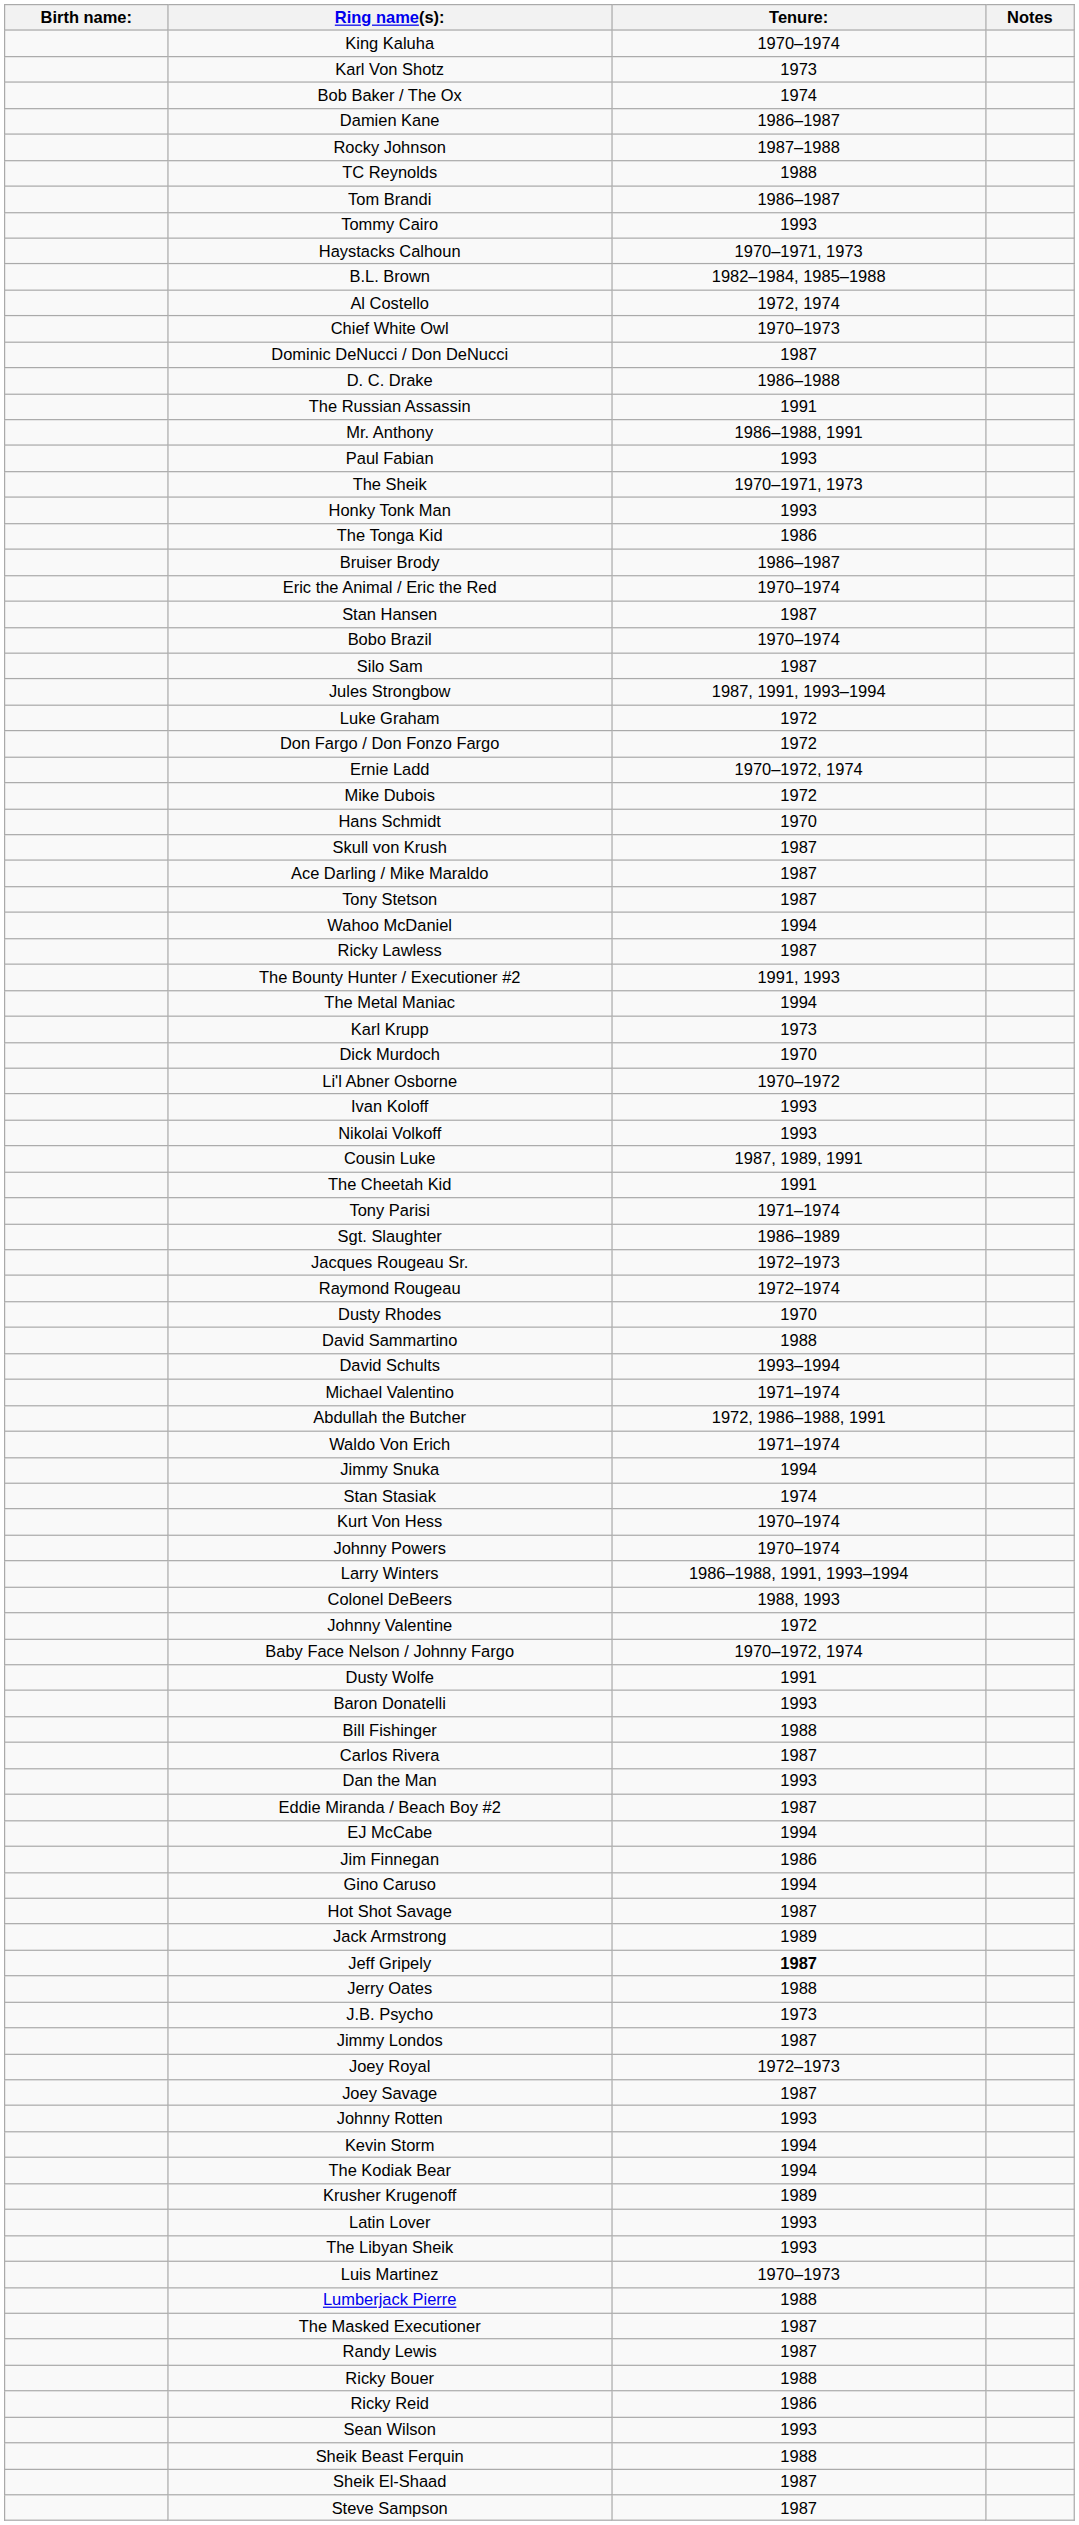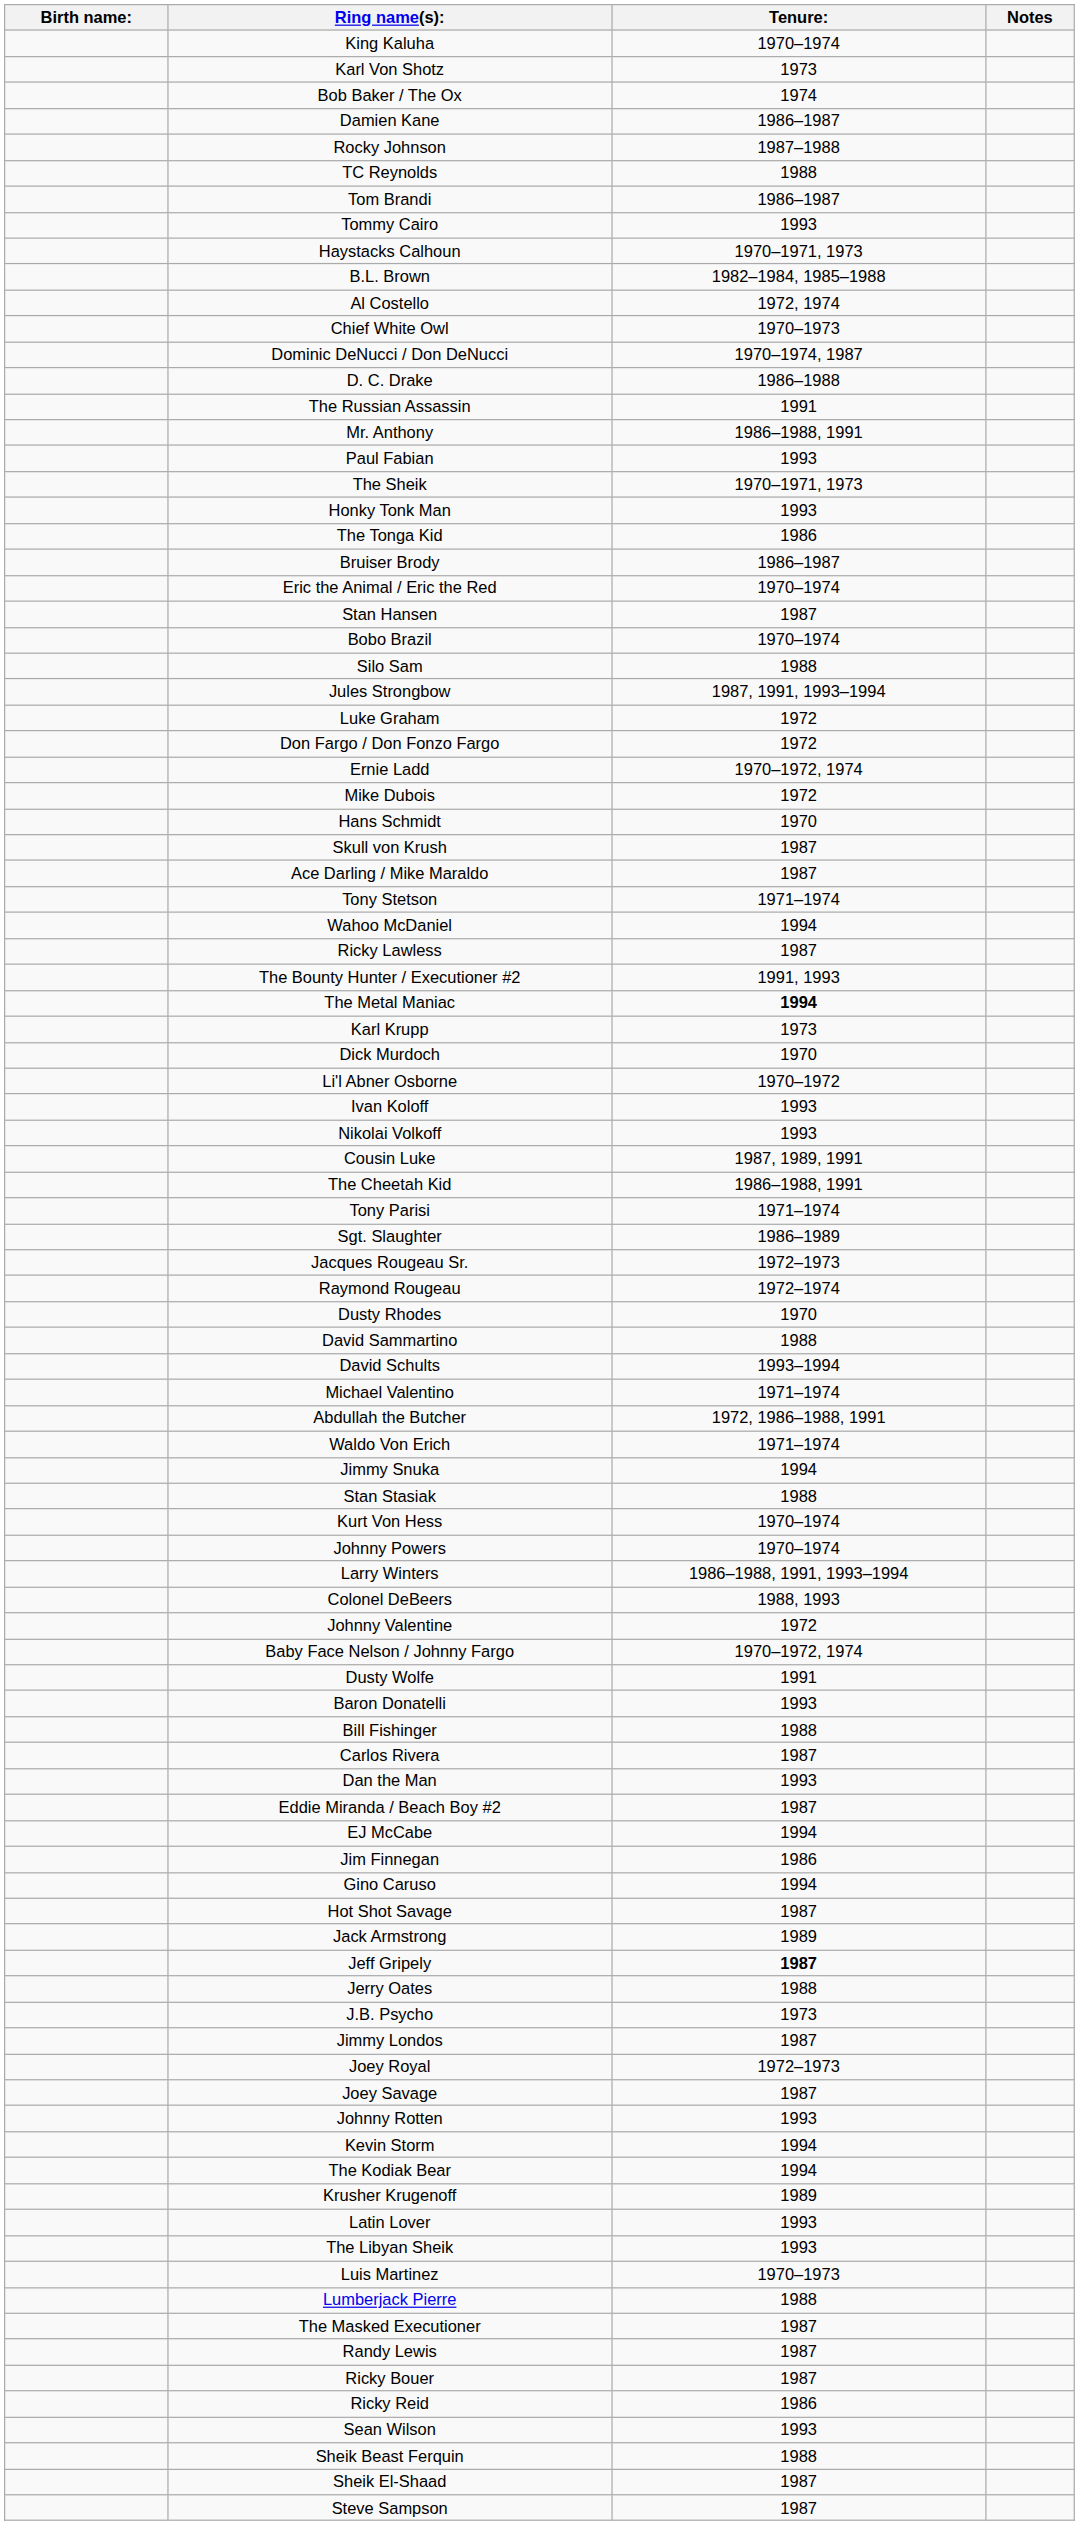 <table class="pretty sortable wikitable" style="font-size:85%; text-align:center; width:70%;">
 <tr>
 <th>Birth name:</th>
 <th><a href='#'>Ring name</a>(s):</th>
 <th>Tenure:</th>
 <th>Notes</th>
 </tr>
 <tr>
 <td></td>
 <td>King Kaluha</td>
 <td sort>1970–1974</td>
 <td></td>
 </tr>
 <tr>
 <td></td>
 <td>Karl Von Shotz</td>
 <td sort>1973</td>
 <td></td>
 </tr>
 <tr>
 <td> </td>
 <td>Bob Baker / The Ox</td>
 <td sort>1974</td>
 <td></td>
 </tr>
 <tr>
 <td></td>
 <td>Damien Kane</td>
 <td sort>1986–1987</td>
 <td></td>
 </tr>
 <tr>
 <td> </td>
 <td>Rocky Johnson</td>
 <td sort>1987–1988</td>
 <td></td>
 </tr>
 <tr>
 <td></td>
 <td>TC Reynolds</td>
 <td sort>1988</td>
 <td></td>
 </tr>
 <tr>
 <td></td>
 <td>Tom Brandi</td>
 <td sort>1986–1987</td>
 <td></td>
 </tr>
 <tr>
 <td></td>
 <td>Tommy Cairo</td>
 <td sort>1993</td>
 <td></td>
 </tr>
 <tr>
 <td> </td>
 <td>Haystacks Calhoun</td>
 <td sort>1970–1971, 1973</td>
 <td></td>
 </tr>
 <tr>
 <td> </td>
 <td>B.L. Brown</td>
 <td sort>1982–1984, 1985–1988</td>
 <td></td>
 </tr>
 <tr>
 <td> </td>
 <td>Al Costello</td>
 <td sort>1972, 1974</td>
 <td></td>
 </tr>
 <tr>
 <td> </td>
 <td>Chief White Owl</td>
 <td sort>1970–1973</td>
 <td></td>
 </tr>
 <tr>
 <td> </td>
 <td>Dominic DeNucci / Don DeNucci</td>
-<td sort>1987</td>
+<td sort>1970–1974, 1987</td>
 <td></td>
 </tr>
 <tr>
 <td></td>
 <td>D. C. Drake</td>
 <td sort>1986–1988</td>
 <td></td>
 </tr>
 <tr>
 <td> </td>
 <td>The Russian Assassin</td>
 <td sort>1991</td>
 <td></td>
 </tr>
 <tr>
 <td></td>
 <td>Mr. Anthony</td>
 <td sort>1986–1988, 1991</td>
 <td></td>
 </tr>
 <tr>
 <td></td>
 <td>Paul Fabian</td>
 <td sort>1993</td>
 <td></td>
 </tr>
 <tr>
 <td> </td>
 <td>The Sheik</td>
 <td sort>1970–1971, 1973</td>
 <td></td>
 </tr>
 <tr>
 <td></td>
 <td>Honky Tonk Man</td>
 <td sort>1993</td>
 <td></td>
 </tr>
 <tr>
 <td></td>
 <td>The Tonga Kid</td>
 <td sort>1986</td>
 <td></td>
 </tr>
 <tr>
 <td> </td>
 <td>Bruiser Brody</td>
 <td sort>1986–1987</td>
 <td></td>
 </tr>
 <tr>
 <td> </td>
 <td>Eric the Animal / Eric the Red</td>
 <td sort>1970–1974</td>
 <td></td>
 </tr>
 <tr>
 <td></td>
 <td>Stan Hansen</td>
 <td sort>1987</td>
 <td></td>
 </tr>
 <tr>
 <td> </td>
 <td>Bobo Brazil</td>
 <td sort>1970–1974</td>
 <td></td>
 </tr>
 <tr>
 <td> </td>
 <td>Silo Sam</td>
-<td sort>1987</td>
+<td sort>1988</td>
 <td></td>
 </tr>
 <tr>
 <td></td>
 <td>Jules Strongbow</td>
 <td sort>1987, 1991, 1993–1994</td>
 <td></td>
 </tr>
 <tr>
 <td> </td>
 <td>Luke Graham</td>
 <td sort>1972</td>
 <td></td>
 </tr>
 <tr>
 <td> </td>
 <td>Don Fargo / Don Fonzo Fargo</td>
 <td sort>1972</td>
 <td></td>
 </tr>
 <tr>
 <td> </td>
 <td>Ernie Ladd</td>
 <td sort>1970–1972, 1974</td>
 <td></td>
 </tr>
 <tr>
 <td> </td>
 <td>Mike Dubois</td>
 <td sort>1972</td>
 <td></td>
 </tr>
 <tr>
 <td> </td>
 <td>Hans Schmidt</td>
 <td sort>1970</td>
 <td></td>
 </tr>
 <tr>
 <td></td>
 <td>Skull von Krush</td>
 <td sort>1987</td>
 <td></td>
 </tr>
 <tr>
 <td></td>
 <td>Ace Darling / Mike Maraldo</td>
 <td sort>1987</td>
 <td></td>
 </tr>
 <tr>
 <td></td>
 <td>Tony Stetson</td>
-<td sort>1987</td>
+<td sort>1971–1974</td>
 <td></td>
 </tr>
 <tr>
 <td> </td>
 <td>Wahoo McDaniel</td>
 <td sort>1994</td>
 <td></td>
 </tr>
 <tr>
 <td> </td>
 <td>Ricky Lawless</td>
 <td sort>1987</td>
 <td></td>
 </tr>
 <tr>
 <td></td>
 <td>The Bounty Hunter / Executioner #2</td>
 <td sort>1991, 1993</td>
 <td></td>
 </tr>
 <tr>
 <td></td>
 <td>The Metal Maniac</td>
-<td sort>1994</td>
+<td sort><strong>1994</strong></td>
 <td></td>
 </tr>
 <tr>
 <td> </td>
 <td>Karl Krupp</td>
 <td sort>1973</td>
 <td></td>
 </tr>
 <tr>
 <td> </td>
 <td>Dick Murdoch</td>
 <td sort>1970</td>
 <td></td>
 </tr>
 <tr>
 <td></td>
 <td>Li'l Abner Osborne</td>
 <td sort>1970–1972</td>
 <td></td>
 </tr>
 <tr>
 <td> </td>
 <td>Ivan Koloff</td>
 <td sort>1993</td>
 <td></td>
 </tr>
 <tr>
 <td> </td>
 <td>Nikolai Volkoff</td>
 <td sort>1993</td>
 <td></td>
 </tr>
 <tr>
 <td> </td>
 <td>Cousin Luke</td>
 <td sort>1987, 1989, 1991</td>
 <td></td>
 </tr>
 <tr>
 <td> </td>
 <td>The Cheetah Kid</td>
-<td sort>1991</td>
+<td sort>1986–1988, 1991</td>
 <td></td>
 </tr>
 <tr>
 <td> </td>
 <td>Tony Parisi</td>
 <td sort>1971–1974</td>
 <td></td>
 </tr>
 <tr>
 <td></td>
 <td>Sgt. Slaughter</td>
 <td sort>1986–1989</td>
 <td></td>
 </tr>
 <tr>
 <td> </td>
 <td>Jacques Rougeau Sr.</td>
 <td sort>1972–1973</td>
 <td></td>
 </tr>
 <tr>
 <td></td>
 <td>Raymond Rougeau</td>
 <td sort>1972–1974</td>
 <td></td>
 </tr>
 <tr>
 <td> </td>
 <td>Dusty Rhodes</td>
 <td sort>1970</td>
 <td></td>
 </tr>
 <tr>
 <td></td>
 <td>David Sammartino</td>
 <td sort>1988</td>
 <td></td>
 </tr>
 <tr>
 <td></td>
 <td>David Schults</td>
 <td sort>1993–1994</td>
 <td></td>
 </tr>
 <tr>
 <td> </td>
 <td>Michael Valentino</td>
 <td sort>1971–1974</td>
 <td></td>
 </tr>
 <tr>
 <td></td>
 <td>Abdullah the Butcher</td>
 <td sort>1972, 1986–1988, 1991</td>
 <td></td>
 </tr>
 <tr>
 <td> </td>
 <td>Waldo Von Erich</td>
 <td sort>1971–1974</td>
 <td></td>
 </tr>
 <tr>
 <td> </td>
 <td>Jimmy Snuka</td>
 <td sort>1994</td>
 <td></td>
 </tr>
 <tr>
 <td> </td>
 <td>Stan Stasiak</td>
-<td sort>1974</td>
+<td sort>1988</td>
 <td></td>
 </tr>
 <tr>
 <td> </td>
 <td>Kurt Von Hess</td>
 <td sort>1970–1974</td>
 <td></td>
 </tr>
 <tr>
 <td> </td>
 <td>Johnny Powers</td>
 <td sort>1970–1974</td>
 <td></td>
 </tr>
 <tr>
 <td> </td>
 <td>Larry Winters</td>
 <td sort>1986–1988, 1991, 1993–1994</td>
 <td></td>
 </tr>
 <tr>
 <td></td>
 <td>Colonel DeBeers</td>
 <td sort>1988, 1993</td>
 <td></td>
 </tr>
 <tr>
 <td> </td>
 <td>Johnny Valentine</td>
 <td sort>1972</td>
 <td></td>
 </tr>
 <tr>
 <td></td>
 <td>Baby Face Nelson / Johnny Fargo</td>
 <td sort>1970–1972, 1974</td>
 <td></td>
 </tr>
 <tr>
 <td></td>
 <td>Dusty Wolfe</td>
 <td sort>1991</td>
 <td></td>
 </tr>
 <tr>
 <td></td>
 <td>Baron Donatelli</td>
 <td sort>1993</td>
 <td></td>
 </tr>
 <tr>
 <td></td>
 <td>Bill Fishinger</td>
 <td sort>1988</td>
 <td></td>
 </tr>
 <tr>
 <td></td>
 <td>Carlos Rivera</td>
 <td sort>1987</td>
 <td></td>
 </tr>
 <tr>
 <td></td>
 <td>Dan the Man</td>
 <td sort>1993</td>
 <td></td>
 </tr>
 <tr>
 <td></td>
 <td>Eddie Miranda / Beach Boy #2</td>
 <td sort>1987</td>
 <td></td>
 </tr>
 <tr>
 <td></td>
 <td>EJ McCabe</td>
 <td sort>1994</td>
 <td></td>
 </tr>
 <tr>
 <td></td>
 <td>Jim Finnegan</td>
 <td sort>1986</td>
 <td></td>
 </tr>
 <tr>
 <td></td>
 <td>Gino Caruso</td>
 <td sort>1994</td>
 <td></td>
 </tr>
 <tr>
 <td></td>
 <td>Hot Shot Savage</td>
 <td sort>1987</td>
 <td></td>
 </tr>
 <tr>
 <td></td>
 <td>Jack Armstrong</td>
 <td sort>1989</td>
 <td></td>
 </tr>
 <tr>
 <td></td>
 <td>Jeff Gripely</td>
 <td sort><strong>1987</strong></td>
 <td></td>
 </tr>
 <tr>
 <td> </td>
 <td>Jerry Oates</td>
 <td sort>1988</td>
 <td></td>
 </tr>
 <tr>
 <td></td>
 <td>J.B. Psycho</td>
 <td sort>1973</td>
 <td></td>
 </tr>
 <tr>
 <td></td>
 <td>Jimmy Londos</td>
 <td sort>1987</td>
 <td></td>
 </tr>
 <tr>
 <td></td>
 <td>Joey Royal</td>
 <td sort>1972–1973</td>
 <td></td>
 </tr>
 <tr>
 <td></td>
 <td>Joey Savage</td>
 <td sort>1987</td>
 <td></td>
 </tr>
 <tr>
 <td></td>
 <td>Johnny Rotten</td>
 <td sort>1993</td>
 <td></td>
 </tr>
 <tr>
 <td></td>
 <td>Kevin Storm</td>
 <td sort>1994</td>
 <td></td>
 </tr>
 <tr>
 <td></td>
 <td>The Kodiak Bear</td>
 <td sort>1994</td>
 <td></td>
 </tr>
 <tr>
 <td></td>
 <td>Krusher Krugenoff</td>
 <td sort>1989</td>
 <td></td>
 </tr>
 <tr>
 <td></td>
 <td>Latin Lover</td>
 <td sort>1993</td>
 <td></td>
 </tr>
 <tr>
 <td></td>
 <td>The Libyan Sheik</td>
 <td sort>1993</td>
 <td></td>
 </tr>
 <tr>
 <td></td>
 <td>Luis Martinez</td>
 <td sort>1970–1973</td>
 <td></td>
 </tr>
 <tr>
 <td></td>
 <td><a href='#'>Lumberjack Pierre</a></td>
 <td sort>1988</td>
 <td></td>
 </tr>
 <tr>
 <td></td>
 <td>The Masked Executioner</td>
 <td sort>1987</td>
 <td></td>
 </tr>
 <tr>
 <td></td>
 <td>Randy Lewis</td>
 <td sort>1987</td>
 <td></td>
 </tr>
 <tr>
 <td></td>
 <td>Ricky Bouer</td>
-<td sort>1988</td>
+<td sort>1987</td>
 <td></td>
 </tr>
 <tr>
 <td></td>
 <td>Ricky Reid</td>
 <td sort>1986</td>
 <td></td>
 </tr>
 <tr>
 <td></td>
 <td>Sean Wilson</td>
 <td sort>1993</td>
 <td></td>
 </tr>
 <tr>
 <td></td>
 <td>Sheik Beast Ferquin</td>
 <td sort>1988</td>
 <td></td>
 </tr>
 <tr>
 <td></td>
 <td>Sheik El-Shaad</td>
 <td sort>1987</td>
 <td></td>
 </tr>
 <tr>
 <td></td>
 <td>Steve Sampson</td>
 <td sort>1987</td>
 <td></td>
 </tr>
 </table>
